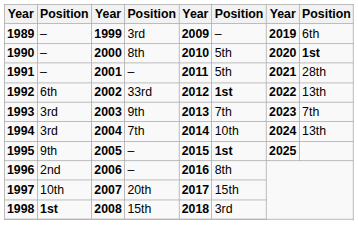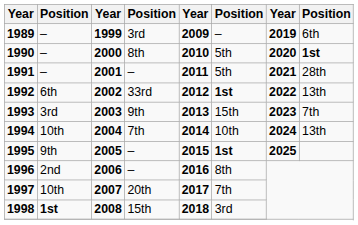 <table class="wikitable" style="margin:1em auto;">
 <tr>
 <th>Year</th>
 <th>Position</th>
 <th>Year</th>
 <th>Position</th>
 <th>Year</th>
 <th>Position</th>
 <th>Year</th>
 <th>Position</th>
 </tr>
 <tr>
 <td><strong>1989</strong></td>
 <td>–</td>
 <td><strong>1999</strong></td>
 <td>3rd</td>
 <td><strong>2009</strong></td>
 <td>–</td>
 <td><strong>2019</strong></td>
 <td>6th</td>
 </tr>
 <tr>
 <td><strong>1990</strong></td>
 <td>–</td>
 <td><strong>2000</strong></td>
 <td>8th</td>
 <td><strong>2010</strong></td>
 <td>5th</td>
 <td><strong>2020</strong></td>
 <td><strong>1st</strong></td>
 </tr>
 <tr>
 <td><strong>1991</strong></td>
 <td>–</td>
 <td><strong>2001</strong></td>
 <td>–</td>
 <td><strong>2011</strong></td>
 <td>5th</td>
 <td><strong>2021</strong></td>
 <td>28th</td>
 </tr>
 <tr>
 <td><strong>1992</strong></td>
 <td>6th</td>
 <td><strong>2002</strong></td>
 <td>33rd</td>
 <td><strong>2012</strong></td>
 <td><strong>1st</strong></td>
 <td><strong>2022</strong></td>
 <td>13th</td>
 </tr>
 <tr>
 <td><strong>1993</strong></td>
 <td>3rd</td>
 <td><strong>2003</strong></td>
 <td>9th</td>
 <td><strong>2013</strong></td>
-<td>7th</td>
+<td>15th</td>
 <td><strong>2023</strong></td>
 <td>7th</td>
 </tr>
 <tr>
 <td><strong>1994</strong></td>
-<td>3rd</td>
+<td>10th</td>
 <td><strong>2004</strong></td>
 <td>7th</td>
 <td><strong>2014</strong></td>
 <td>10th</td>
 <td><strong>2024</strong></td>
 <td>13th</td>
 </tr>
 <tr>
 <td><strong>1995</strong></td>
 <td>9th</td>
 <td><strong>2005</strong></td>
 <td>–</td>
 <td><strong>2015</strong></td>
 <td><strong>1st</strong></td>
 <td><strong>2025</strong></td>
 <td></td>
 </tr>
 <tr>
 <td><strong>1996</strong></td>
 <td>2nd</td>
 <td><strong>2006</strong></td>
 <td>–</td>
 <td><strong>2016</strong></td>
 <td>8th</td>
 </tr>
 <tr>
 <td><strong>1997</strong></td>
 <td>10th</td>
 <td><strong>2007</strong></td>
 <td>20th</td>
 <td><strong>2017</strong></td>
-<td>15th</td>
+<td>7th</td>
 </tr>
 <tr>
 <td><strong>1998</strong></td>
 <td><strong>1st</strong></td>
 <td><strong>2008</strong></td>
 <td>15th</td>
 <td><strong>2018</strong></td>
 <td>3rd</td>
 </tr>
 <tr>
 </tr>
 </table>
